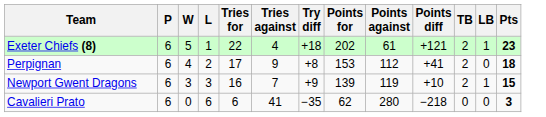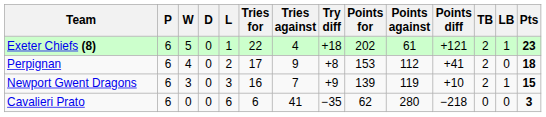 <table class="wikitable" style="text-align: center;">
 <tr>
 <th style="width:200px;">Team</th>
 <th width="20">P</th>
 <th width="20">W</th>
+<th width="20">D</th>
 <th width="20">L</th>
 <th width="20">Tries for</th>
 <th width="20">Tries against</th>
 <th width="20">Try diff</th>
 <th width="20">Points for</th>
 <th width="20">Points against</th>
 <th width="25">Points diff</th>
 <th width="20">TB</th>
 <th width="20">LB</th>
 <th width="20">Pts</th>
 </tr>
 <tr bgcolor="#ccffcc">
 <td align=left> <a href='#'>Exeter Chiefs</a> <strong>(8)</strong></td>
 <td>6</td>
 <td>5</td>
+<td>0</td>
 <td>1</td>
 <td>22</td>
 <td>4</td>
 <td>+18</td>
 <td>202</td>
 <td>61</td>
 <td>+121</td>
 <td>2</td>
 <td>1</td>
 <td><strong>23</strong></td>
 </tr>
 <tr>
 <td align=left> <a href='#'>Perpignan</a></td>
 <td>6</td>
 <td>4</td>
+<td>0</td>
 <td>2</td>
 <td>17</td>
 <td>9</td>
 <td>+8</td>
 <td>153</td>
 <td>112</td>
 <td>+41</td>
 <td>2</td>
 <td>0</td>
 <td><strong>18</strong></td>
 </tr>
 <tr>
 <td align=left> <a href='#'>Newport Gwent Dragons</a></td>
 <td>6</td>
 <td>3</td>
+<td>0</td>
 <td>3</td>
 <td>16</td>
 <td>7</td>
 <td>+9</td>
 <td>139</td>
 <td>119</td>
 <td>+10</td>
 <td>2</td>
 <td>1</td>
 <td><strong>15</strong></td>
 </tr>
 <tr>
 <td align=left> <a href='#'>Cavalieri Prato</a></td>
 <td>6</td>
 <td>0</td>
+<td>0</td>
 <td>6</td>
 <td>6</td>
 <td>41</td>
 <td>−35</td>
 <td>62</td>
 <td>280</td>
 <td>−218</td>
 <td>0</td>
 <td>0</td>
 <td><strong>3</strong></td>
 </tr>
 </table>
